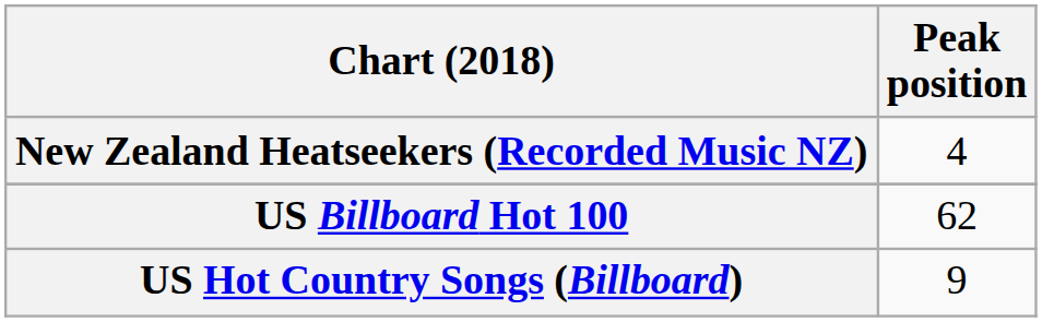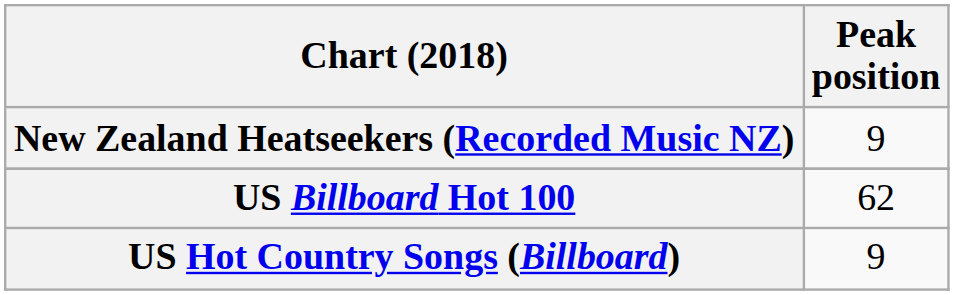 <table class="wikitable sortable plainrowheaders" style="text-align:center">
 <tr>
 <th scope="col">Chart (2018)</th>
 <th scope="col">Peak<br> position</th>
 </tr>
 <tr>
 <th scope="row">New Zealand Heatseekers (<a href='#'>Recorded Music NZ</a>)</th>
-<td>4</td>
+<td>9</td>
 </tr>
 <tr>
 </tr>
 <tr>
 <th scope="row">US <a href='#'><em>Billboard</em> Hot 100</a></th>
 <td>62<br></td>
 </tr>
 <tr>
 <th scope="row">US <a href='#'>Hot Country Songs</a> (<a href='#'><em>Billboard</em></a>)</th>
 <td>9<br></td>
 </tr>
 </table>
